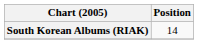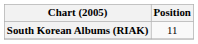 <table class="wikitable plainrowheaders" style="text-align:center">
 <tr>
 <th scope="col">Chart (2005)</th>
 <th scope="col">Position</th>
 </tr>
 <tr>
 <th scope="row">South Korean Albums (RIAK)</th>
-<td>14</td>
+<td>11</td>
 </tr>
 <tr>
 </tr>
 </table>
